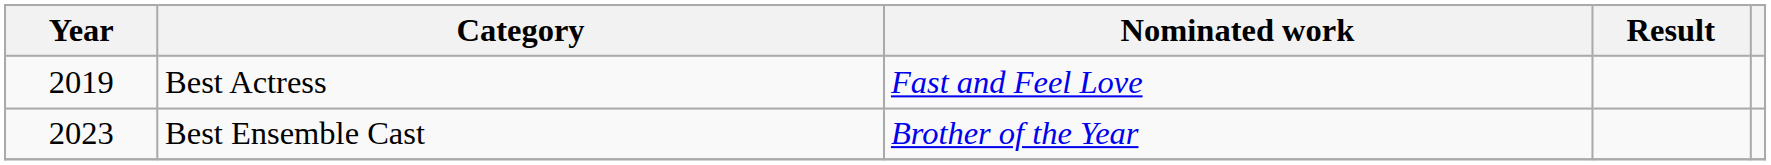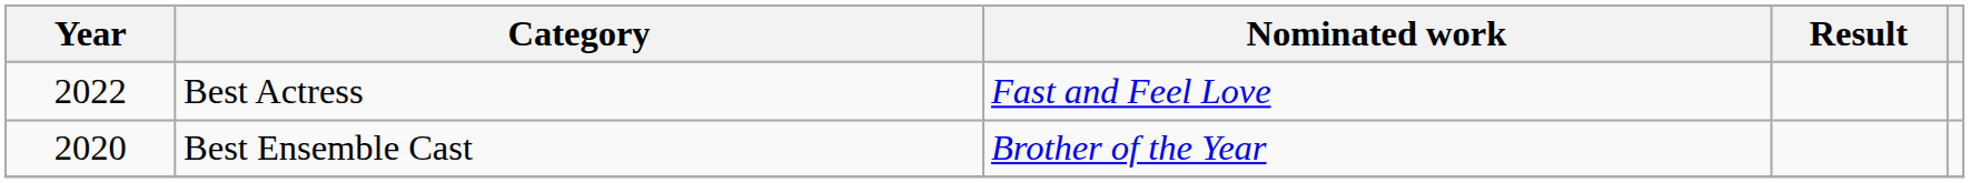 <table class=wikitable>
 <tr>
 <th scope="col" style="width:5em;">Year</th>
 <th scope="col" style="width:28em;">Category</th>
 <th scope="col" style="width:27em;">Nominated work</th>
 <th scope="col" style="width:5em;">Result</th>
 <th scope="col" class="unsortable"></th>
 </tr>
 <tr>
-<td style="text-align:center;">2019</td>
+<td style="text-align:center;">2022</td>
 <td>Best Actress</td>
 <td><em><a href='#'>Fast and Feel Love</a></em></td>
 <td></td>
 <td style="text-align:center"></td>
 </tr>
 <tr>
-<td style="text-align:center;">2023</td>
+<td style="text-align:center;">2020</td>
 <td>Best Ensemble Cast</td>
 <td><em><a href='#'>Brother of the Year</a></em></td>
 <td></td>
 <td style="text-align:center"></td>
 </tr>
 <tr>
 </tr>
 </table>
